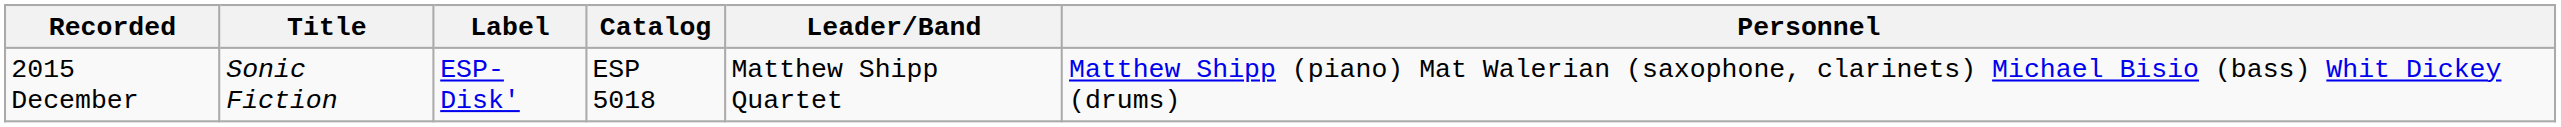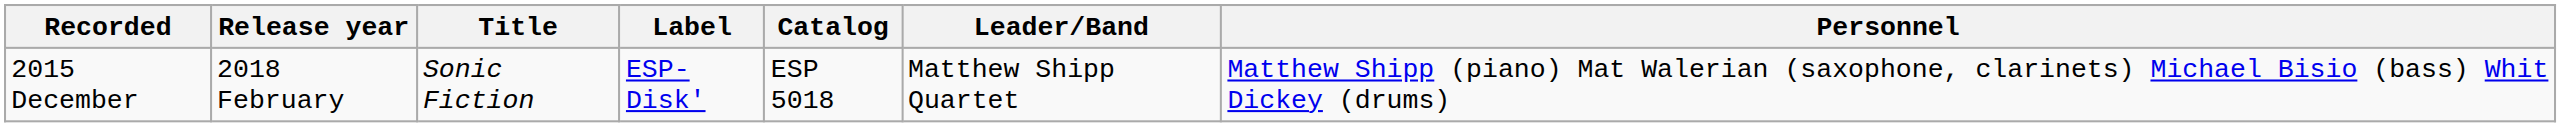 <table class="wikitable sortable">
 <tr>
 <th>Recorded</th>
+<th>Release year</th>
 <th>Title</th>
 <th>Label</th>
 <th>Catalog</th>
 <th>Leader/Band</th>
 <th>Personnel</th>
 </tr>
 <tr>
 <td>2015 December</td>
+<td>2018 February</td>
 <td><em>Sonic Fiction</em></td>
 <td><a href='#'>ESP-Disk'</a></td>
 <td>ESP 5018</td>
 <td>Matthew Shipp Quartet</td>
 <td><a href='#'>Matthew Shipp</a> (piano) Mat Walerian (saxophone, clarinets) <a href='#'>Michael Bisio</a> (bass) <a href='#'>Whit Dickey</a> (drums)</td>
 </tr>
 </table>
